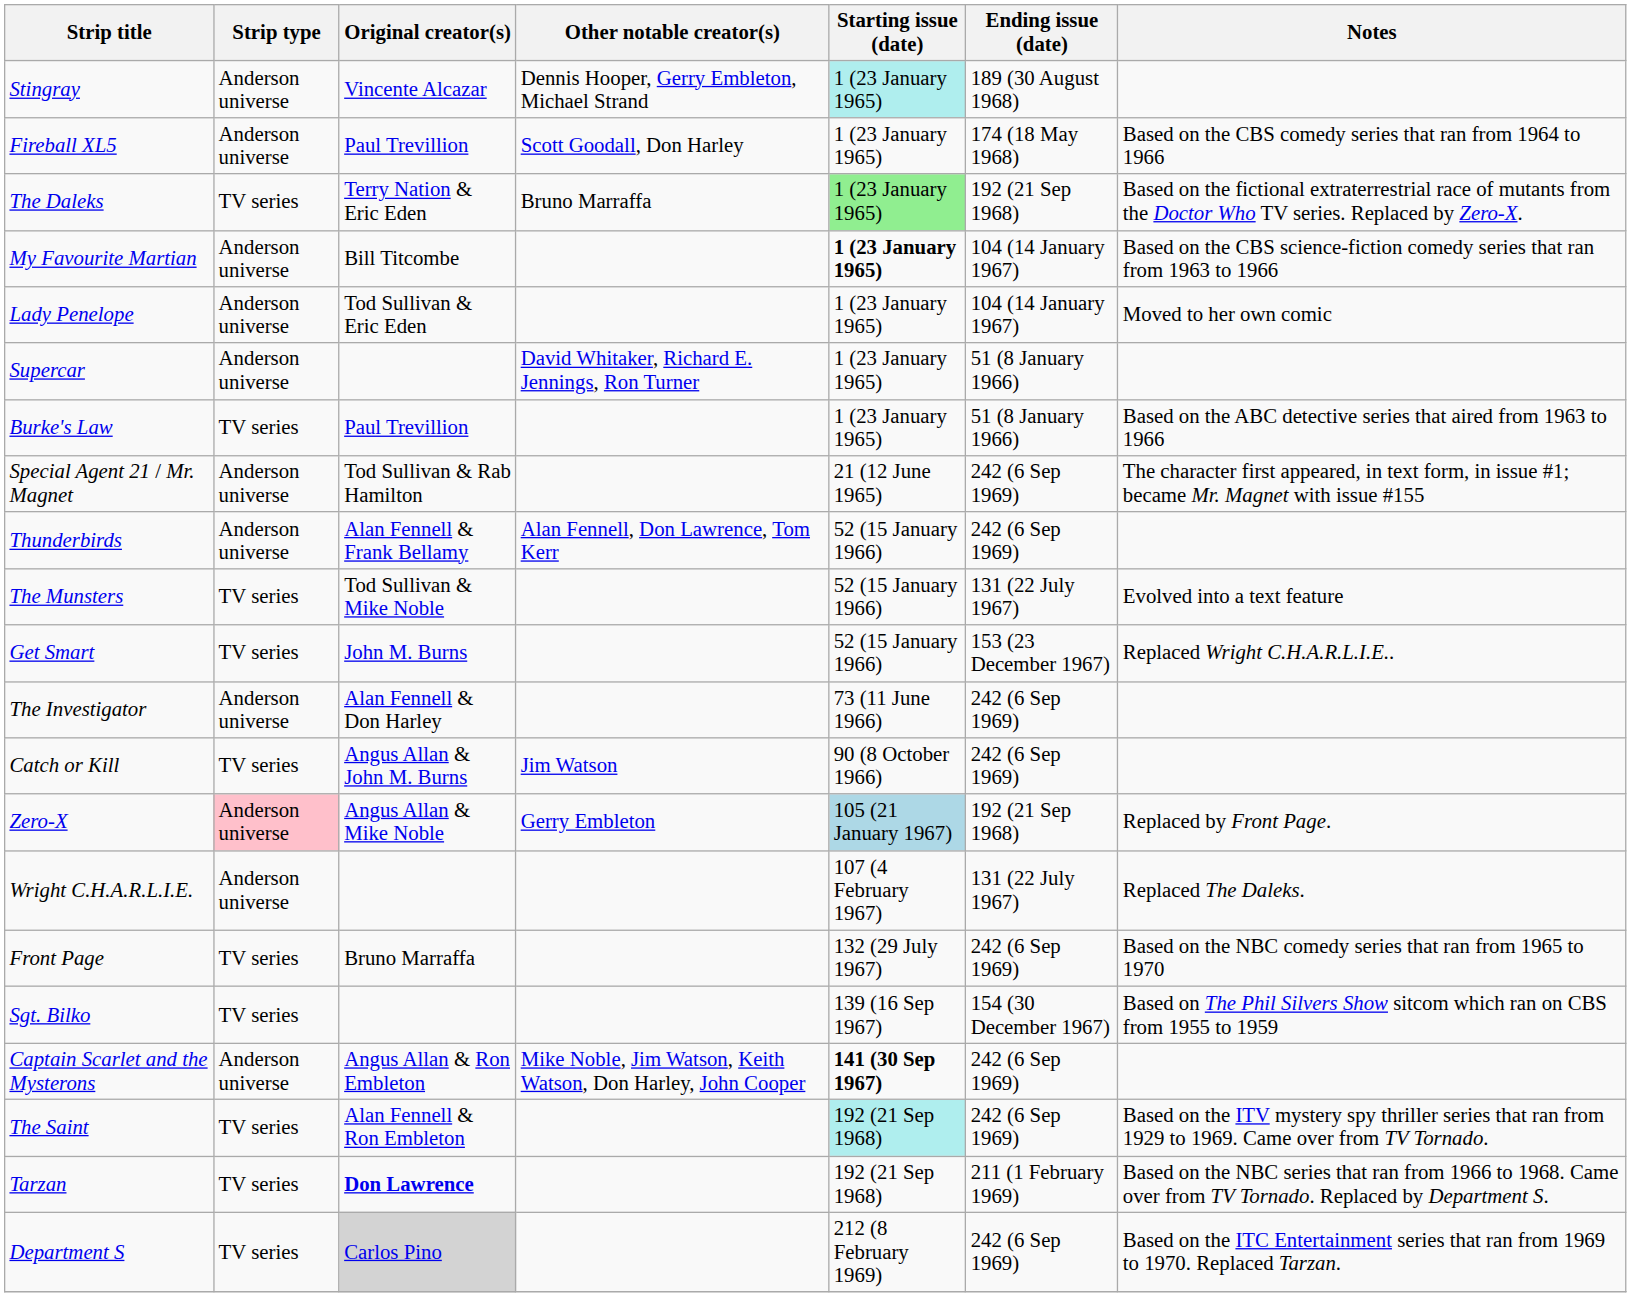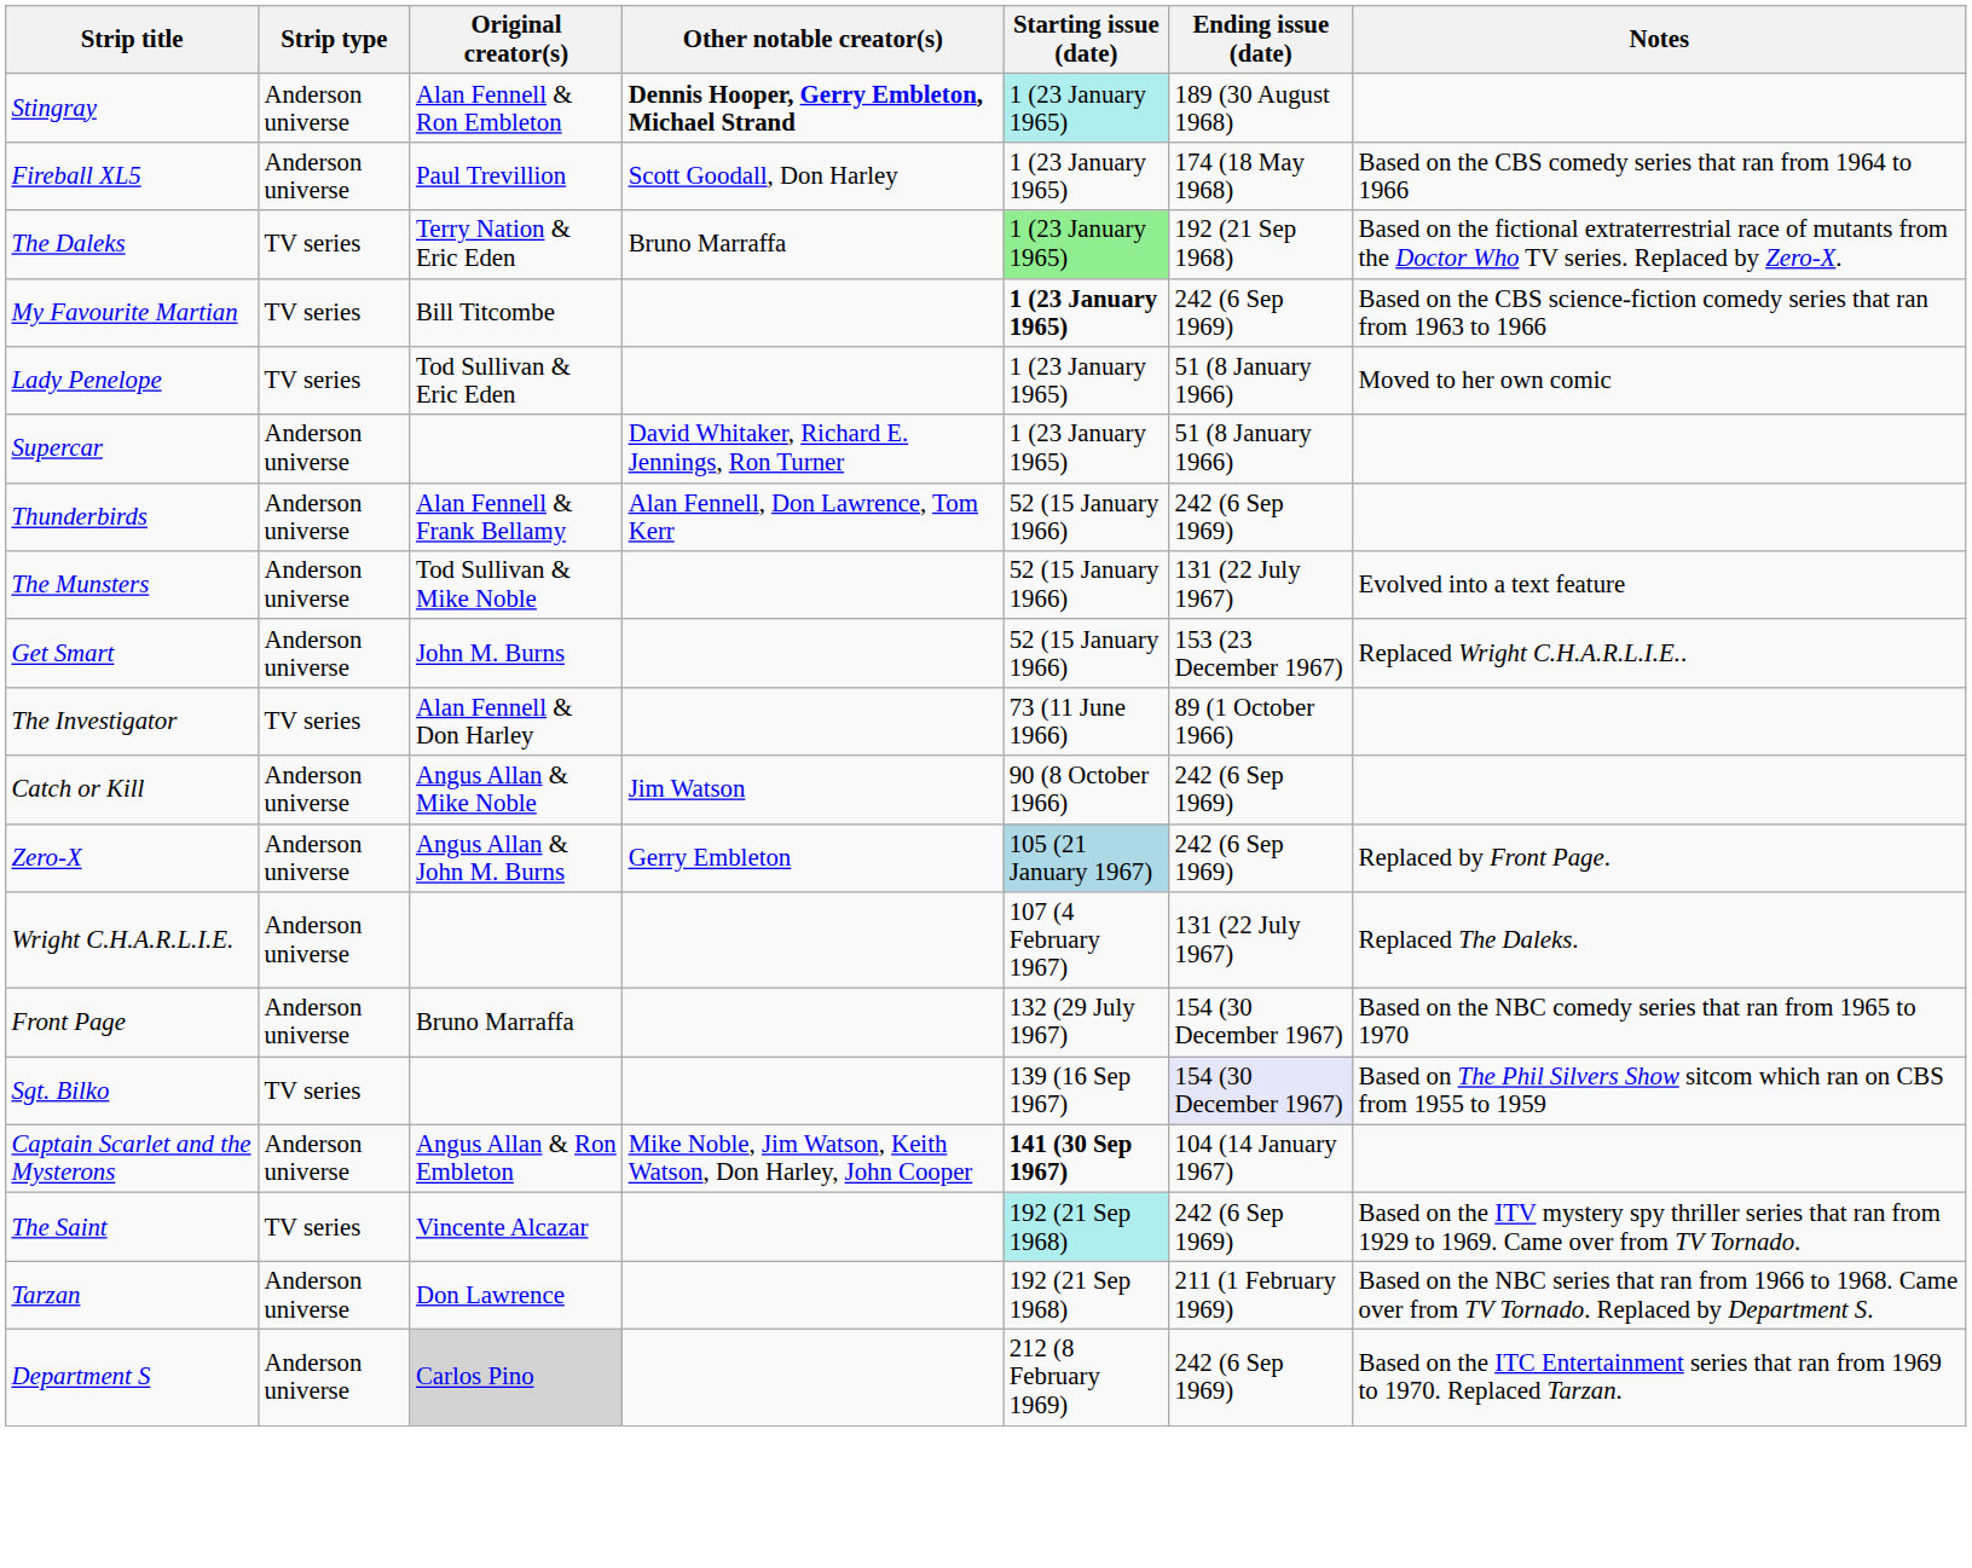 <table class="wikitable sortable">
 <tr>
 <th>Strip title</th>
 <th>Strip type</th>
 <th>Original creator(s)</th>
 <th>Other notable creator(s)</th>
 <th>Starting issue (date)</th>
 <th>Ending issue (date)</th>
 <th>Notes</th>
 </tr>
 <tr>
 <td><em><a href='#'>Stingray</a></em></td>
 <td>Anderson universe</td>
-<td><a href='#'>Vincente Alcazar</a></td>
-<td>Dennis Hooper, <a href='#'>Gerry Embleton</a>, Michael Strand</td>
+<td><a href='#'>Alan Fennell</a> & <a href='#'>Ron Embleton</a></td>
+<td><strong>Dennis Hooper, <a href='#'>Gerry Embleton</a>, Michael Strand</strong></td>
 <td style="background: paleturquoise;">1 (23 January 1965)</td>
 <td>189 (30 August 1968)</td>
 <td></td>
 </tr>
 <tr>
 <td><em><a href='#'>Fireball XL5</a></em></td>
 <td>Anderson universe</td>
 <td><a href='#'>Paul Trevillion</a></td>
 <td><a href='#'>Scott Goodall</a>, Don Harley</td>
 <td>1 (23 January 1965)</td>
 <td>174 (18 May 1968)</td>
 <td>Based on the CBS comedy series that ran from 1964 to 1966</td>
 </tr>
 <tr>
 <td><em><a href='#'>The Daleks</a></em></td>
 <td>TV series</td>
 <td><a href='#'>Terry Nation</a> & Eric Eden</td>
 <td>Bruno Marraffa</td>
 <td style="background: lightgreen;">1 (23 January 1965)</td>
 <td>192 (21 Sep 1968)</td>
 <td>Based on the fictional extraterrestrial race of mutants from the <em><a href='#'>Doctor Who</a></em> TV series. Replaced by <em><a href='#'>Zero-X</a></em>.</td>
 </tr>
 <tr>
 <td><em><a href='#'>My Favourite Martian</a></em></td>
-<td>Anderson universe</td>
+<td>TV series</td>
 <td>Bill Titcombe</td>
 <td></td>
 <td><strong>1 (23 January 1965)</strong></td>
-<td>104 (14 January 1967)</td>
+<td>242 (6 Sep 1969)</td>
 <td>Based on the CBS science-fiction comedy series that ran from 1963 to 1966</td>
 </tr>
 <tr>
 <td><em><a href='#'>Lady Penelope</a></em></td>
-<td>Anderson universe</td>
+<td>TV series</td>
 <td>Tod Sullivan & Eric Eden</td>
 <td></td>
 <td>1 (23 January 1965)</td>
-<td>104 (14 January 1967)</td>
+<td>51 (8 January 1966)</td>
 <td>Moved to her own comic</td>
 </tr>
 <tr>
 <td><em><a href='#'>Supercar</a></em></td>
 <td>Anderson universe</td>
 <td></td>
 <td><a href='#'>David Whitaker</a>, <a href='#'>Richard E. Jennings</a>, <a href='#'>Ron Turner</a></td>
 <td>1 (23 January 1965)</td>
 <td>51 (8 January 1966)</td>
 <td></td>
 </tr>
 <tr>
-<td><em><a href='#'>Burke's Law</a></em></td>
-<td>TV series</td>
-<td><a href='#'>Paul Trevillion</a></td>
-<td></td>
-<td>1 (23 January 1965)</td>
-<td>51 (8 January 1966)</td>
-<td>Based on the ABC detective series that aired from 1963 to 1966</td>
-</tr>
-<tr>
-<td><em>Special Agent 21</em> / <em>Mr. Magnet</em></td>
-<td>Anderson universe</td>
-<td>Tod Sullivan & Rab Hamilton</td>
-<td></td>
-<td>21 (12 June 1965)</td>
-<td>242 (6 Sep 1969)</td>
-<td>The character first appeared, in text form, in issue #1; became <em>Mr. Magnet</em> with issue #155</td>
-</tr>
-<tr>
 <td><em><a href='#'>Thunderbirds</a></em></td>
 <td>Anderson universe</td>
 <td><a href='#'>Alan Fennell</a> & <a href='#'>Frank Bellamy</a></td>
 <td><a href='#'>Alan Fennell</a>, <a href='#'>Don Lawrence</a>, <a href='#'>Tom Kerr</a></td>
 <td>52 (15 January 1966)</td>
 <td>242 (6 Sep 1969)</td>
 <td></td>
 </tr>
 <tr>
 <td><em><a href='#'>The Munsters</a></em></td>
-<td>TV series</td>
+<td>Anderson universe</td>
 <td>Tod Sullivan & <a href='#'>Mike Noble</a></td>
 <td></td>
 <td>52 (15 January 1966)</td>
 <td>131 (22 July 1967)</td>
 <td>Evolved into a text feature</td>
 </tr>
 <tr>
 <td><em><a href='#'>Get Smart</a></em></td>
-<td>TV series</td>
+<td>Anderson universe</td>
 <td><a href='#'>John M. Burns</a></td>
 <td></td>
 <td>52 (15 January 1966)</td>
 <td>153 (23 December 1967)</td>
 <td>Replaced <em>Wright C.H.A.R.L.I.E.</em>.</td>
 </tr>
 <tr>
 <td><em>The Investigator</em></td>
-<td>Anderson universe</td>
+<td>TV series</td>
 <td><a href='#'>Alan Fennell</a> & Don Harley</td>
 <td></td>
 <td>73 (11 June 1966)</td>
-<td>242 (6 Sep 1969)</td>
+<td>89 (1 October 1966)</td>
 <td></td>
 </tr>
 <tr>
 <td><em>Catch or Kill</em></td>
-<td>TV series</td>
-<td><a href='#'>Angus Allan</a> & <a href='#'>John M. Burns</a></td>
+<td>Anderson universe</td>
+<td><a href='#'>Angus Allan</a> & <a href='#'>Mike Noble</a></td>
 <td><a href='#'>Jim Watson</a></td>
 <td>90 (8 October 1966)</td>
 <td>242 (6 Sep 1969)</td>
 <td></td>
 </tr>
 <tr>
 <td><em><a href='#'>Zero-X</a></em></td>
-<td style="background: pink;">Anderson universe</td>
-<td><a href='#'>Angus Allan</a> & <a href='#'>Mike Noble</a></td>
+<td>Anderson universe</td>
+<td><a href='#'>Angus Allan</a> & <a href='#'>John M. Burns</a></td>
 <td><a href='#'>Gerry Embleton</a></td>
 <td style="background: lightblue;">105 (21 January 1967)</td>
-<td>192 (21 Sep 1968)</td>
+<td>242 (6 Sep 1969)</td>
 <td>Replaced by <em>Front Page</em>.</td>
 </tr>
 <tr>
 <td><em>Wright C.H.A.R.L.I.E.</em></td>
 <td>Anderson universe</td>
 <td></td>
 <td></td>
 <td>107 (4 February 1967)</td>
 <td>131 (22 July 1967)</td>
 <td>Replaced <em>The Daleks</em>.</td>
 </tr>
 <tr>
 <td><em>Front Page</em></td>
-<td>TV series</td>
+<td>Anderson universe</td>
 <td>Bruno Marraffa</td>
 <td></td>
 <td>132 (29 July 1967)</td>
-<td>242 (6 Sep 1969)</td>
+<td>154 (30 December 1967)</td>
 <td>Based on the NBC comedy series that ran from 1965 to 1970</td>
 </tr>
 <tr>
 <td><em><a href='#'>Sgt. Bilko</a></em></td>
 <td>TV series</td>
 <td></td>
 <td></td>
 <td>139 (16 Sep 1967)</td>
-<td>154 (30 December 1967)</td>
+<td style="background: lavender;">154 (30 December 1967)</td>
 <td>Based on <em><a href='#'>The Phil Silvers Show</a></em> sitcom which ran on CBS from 1955 to 1959</td>
 </tr>
 <tr>
 <td><em><a href='#'>Captain Scarlet and the Mysterons</a></em></td>
 <td>Anderson universe</td>
 <td><a href='#'>Angus Allan</a> & <a href='#'>Ron Embleton</a></td>
 <td><a href='#'>Mike Noble</a>, <a href='#'>Jim Watson</a>, <a href='#'>Keith Watson</a>, Don Harley, <a href='#'>John Cooper</a></td>
 <td><strong>141 (30 Sep 1967)</strong></td>
-<td>242 (6 Sep 1969)</td>
+<td>104 (14 January 1967)</td>
 <td></td>
 </tr>
 <tr>
 <td><em><a href='#'>The Saint</a></em></td>
 <td>TV series</td>
-<td><a href='#'>Alan Fennell</a> & <a href='#'>Ron Embleton</a></td>
+<td><a href='#'>Vincente Alcazar</a></td>
 <td></td>
 <td style="background: paleturquoise;">192 (21 Sep 1968)</td>
 <td>242 (6 Sep 1969)</td>
 <td>Based on the <a href='#'>ITV</a> mystery spy thriller series that ran from 1929 to 1969. Came over from <em>TV Tornado</em>.</td>
 </tr>
 <tr>
 <td><em><a href='#'>Tarzan</a></em></td>
-<td>TV series</td>
-<td><strong><a href='#'>Don Lawrence</a></strong></td>
+<td>Anderson universe</td>
+<td><a href='#'>Don Lawrence</a></td>
 <td></td>
 <td>192 (21 Sep 1968)</td>
 <td>211 (1 February 1969)</td>
 <td>Based on the NBC series that ran from 1966 to 1968. Came over from <em>TV Tornado</em>. Replaced by <em>Department S</em>.</td>
 </tr>
 <tr>
 <td><em><a href='#'>Department S</a></em></td>
-<td>TV series</td>
+<td>Anderson universe</td>
 <td style="background: lightgrey;"><a href='#'>Carlos Pino</a></td>
 <td></td>
 <td>212 (8 February 1969)</td>
 <td>242 (6 Sep 1969)</td>
 <td>Based on the <a href='#'>ITC Entertainment</a> series that ran from 1969 to 1970. Replaced <em>Tarzan</em>.</td>
 </tr>
 <tr>
 </tr>
 </table>
